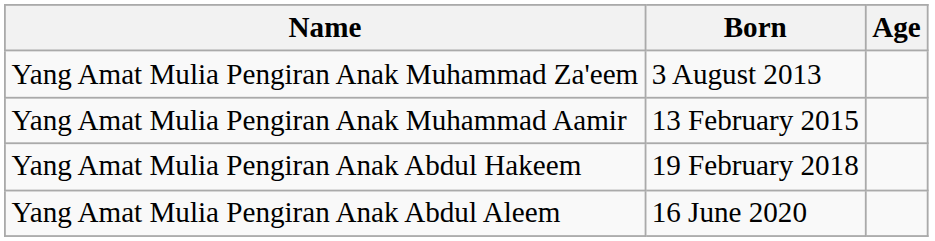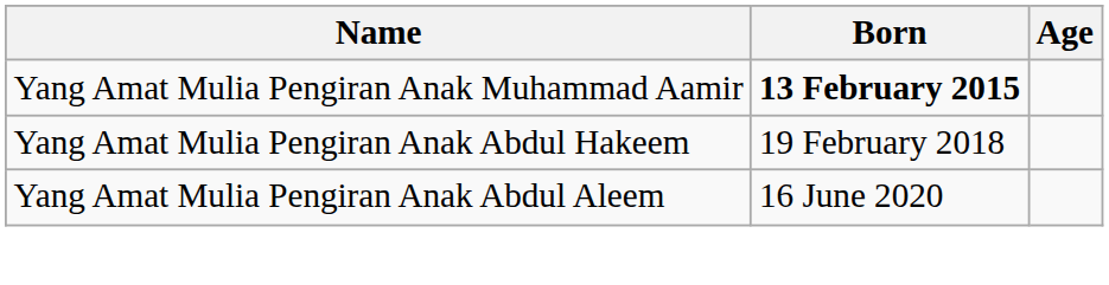 <table class="wikitable">
 <tr>
 <th>Name</th>
 <th>Born</th>
 <th>Age</th>
 </tr>
 <tr>
-<td>Yang Amat Mulia Pengiran Anak Muhammad Za'eem</td>
-<td>3 August 2013</td>
-<td></td>
-</tr>
-<tr>
 <td>Yang Amat Mulia Pengiran Anak Muhammad Aamir</td>
-<td>13 February 2015</td>
+<td><strong>13 February 2015</strong></td>
 <td></td>
 </tr>
 <tr>
 <td>Yang Amat Mulia Pengiran Anak Abdul Hakeem</td>
 <td>19 February 2018</td>
 <td></td>
 </tr>
 <tr>
 <td>Yang Amat Mulia Pengiran Anak Abdul Aleem</td>
 <td>16 June 2020</td>
 <td></td>
 </tr>
 </table>
